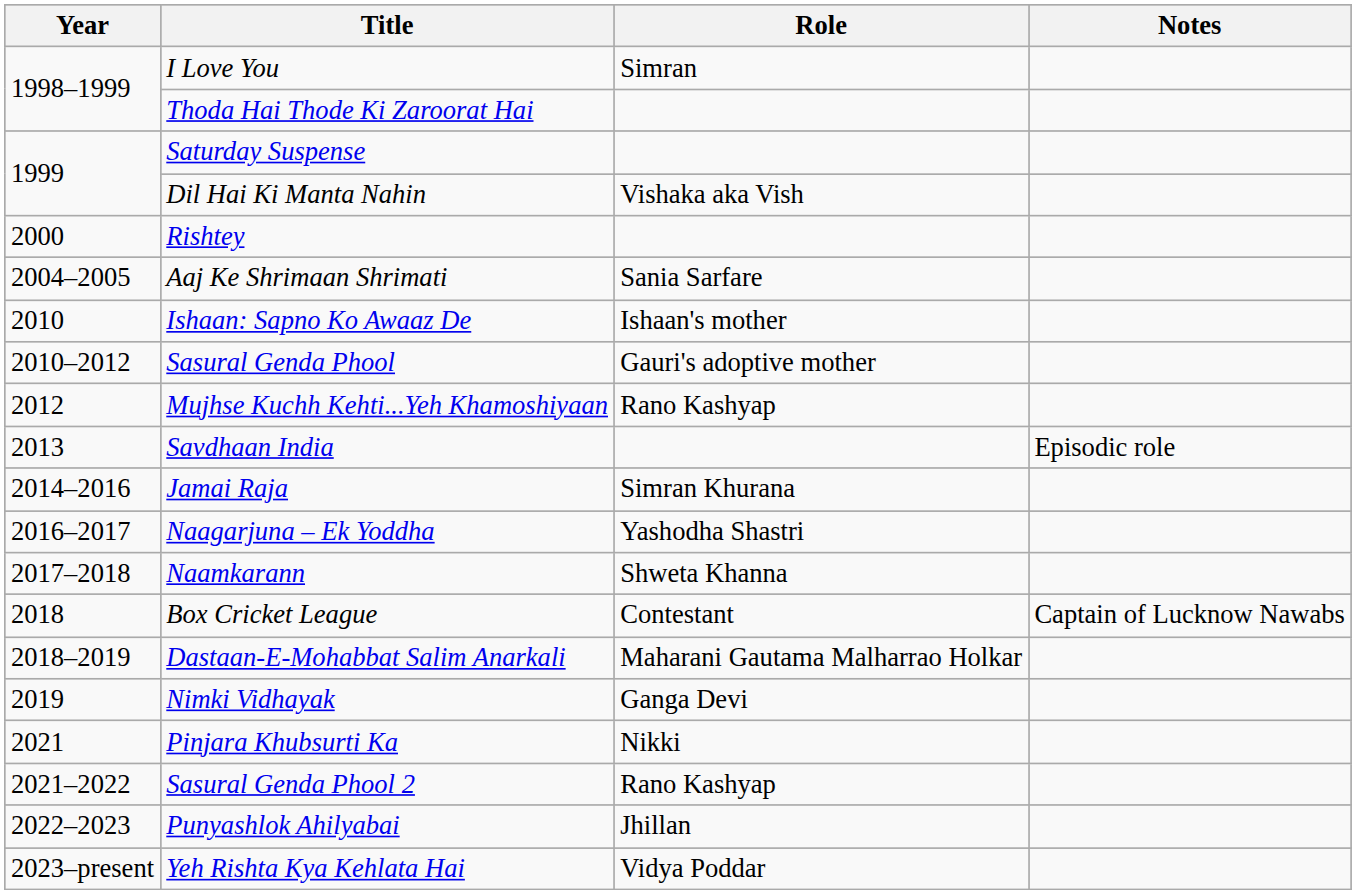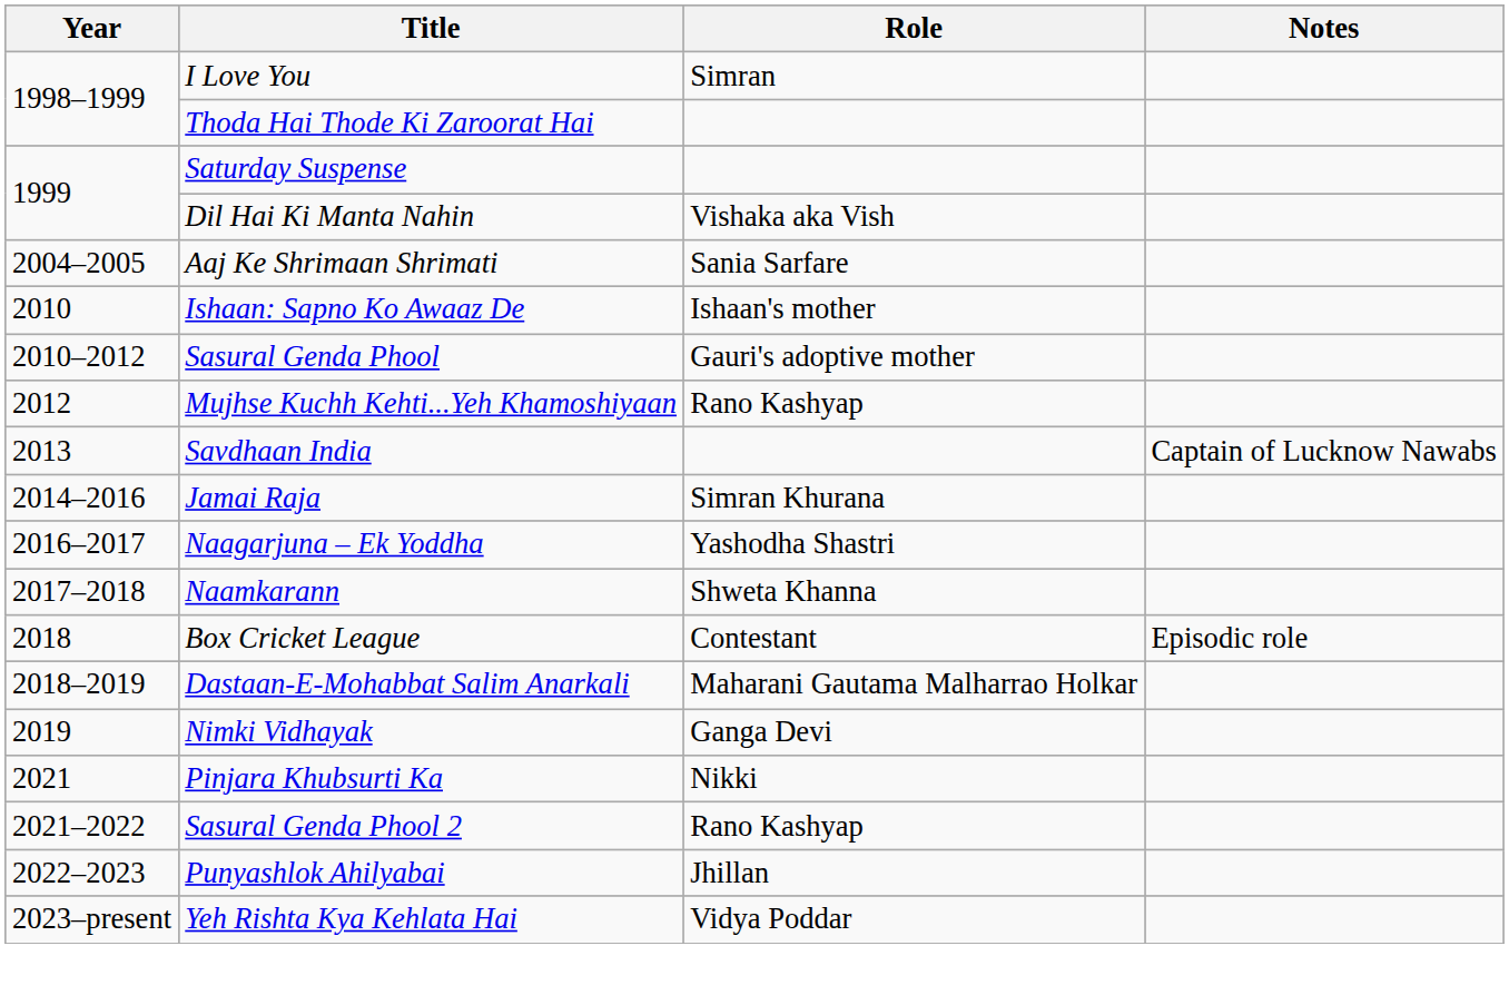 <table class="wikitable sortable">
 <tr>
 <th>Year</th>
 <th>Title</th>
 <th>Role</th>
 <th>Notes</th>
 </tr>
 <tr>
 <td rowspan="2">1998–1999</td>
 <td><em>I Love You</em></td>
 <td>Simran</td>
 <td></td>
 </tr>
 <tr>
 <td><em><a href='#'>Thoda Hai Thode Ki Zaroorat Hai</a></em></td>
 <td></td>
 <td></td>
 </tr>
 <tr>
 <td rowspan="2">1999</td>
 <td><em><a href='#'>Saturday Suspense</a></em></td>
 <td></td>
 <td></td>
 </tr>
 <tr>
 <td><em>Dil Hai Ki Manta Nahin</em></td>
 <td>Vishaka aka Vish</td>
 <td></td>
 </tr>
 <tr>
-<td>2000</td>
-<td><em><a href='#'>Rishtey</a></em></td>
-<td></td>
-<td></td>
-</tr>
-<tr>
 <td>2004–2005</td>
 <td><em>Aaj Ke Shrimaan Shrimati</em></td>
 <td>Sania Sarfare</td>
 <td></td>
 </tr>
 <tr>
 <td>2010</td>
 <td><em><a href='#'>Ishaan: Sapno Ko Awaaz De</a></em></td>
 <td>Ishaan's mother</td>
 <td></td>
 </tr>
 <tr>
 <td>2010–2012</td>
 <td><em><a href='#'>Sasural Genda Phool</a></em></td>
 <td>Gauri's adoptive mother</td>
 <td></td>
 </tr>
 <tr>
 <td>2012</td>
 <td><em><a href='#'>Mujhse Kuchh Kehti...Yeh Khamoshiyaan</a></em></td>
 <td>Rano Kashyap</td>
 <td></td>
 </tr>
 <tr>
 <td>2013</td>
 <td><em><a href='#'>Savdhaan India</a></em></td>
 <td></td>
-<td>Episodic role</td>
+<td>Captain of Lucknow Nawabs</td>
 </tr>
 <tr>
 <td>2014–2016</td>
 <td><em><a href='#'>Jamai Raja</a></em></td>
 <td>Simran Khurana</td>
 <td></td>
 </tr>
 <tr>
 <td>2016–2017</td>
 <td><em><a href='#'>Naagarjuna – Ek Yoddha</a></em></td>
 <td>Yashodha Shastri</td>
 <td></td>
 </tr>
 <tr>
 <td>2017–2018</td>
 <td><em><a href='#'>Naamkarann</a></em></td>
 <td>Shweta Khanna</td>
 <td></td>
 </tr>
 <tr>
 <td>2018</td>
 <td><em>Box Cricket League</em></td>
 <td>Contestant</td>
-<td>Captain of Lucknow Nawabs</td>
+<td>Episodic role</td>
 </tr>
 <tr>
 <td>2018–2019</td>
 <td><em><a href='#'>Dastaan-E-Mohabbat Salim Anarkali</a></em></td>
 <td>Maharani Gautama Malharrao Holkar</td>
 <td></td>
 </tr>
 <tr>
 <td>2019</td>
 <td><em><a href='#'>Nimki Vidhayak</a></em></td>
 <td>Ganga Devi</td>
 <td></td>
 </tr>
 <tr>
 <td>2021</td>
 <td><em><a href='#'>Pinjara Khubsurti Ka</a></em></td>
 <td>Nikki</td>
 <td></td>
 </tr>
 <tr>
 <td>2021–2022</td>
 <td><em><a href='#'>Sasural Genda Phool 2</a></em></td>
 <td>Rano Kashyap</td>
 <td></td>
 </tr>
 <tr>
 <td>2022–2023</td>
 <td><em><a href='#'>Punyashlok Ahilyabai</a></em></td>
 <td>Jhillan</td>
 <td></td>
 </tr>
 <tr>
 <td>2023–present</td>
 <td><em><a href='#'>Yeh Rishta Kya Kehlata Hai</a></em></td>
 <td>Vidya Poddar</td>
 <td></td>
 </tr>
 <tr>
 </tr>
 </table>
